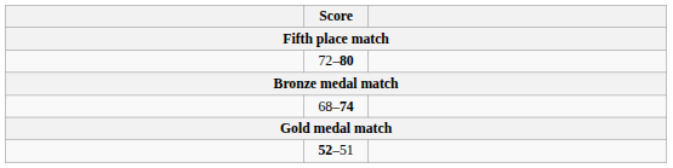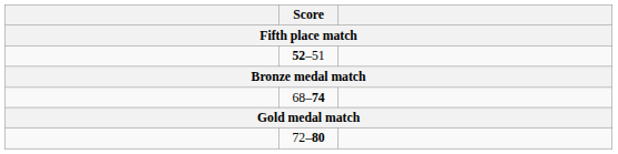 <table class="wikitable" style="text-align: left; ">
 <tr>
 <th align="right" width="330"></th>
 <th width="65">Score</th>
 <th align="left" width="330"></th>
 </tr>
 <tr>
 <th colspan=3>Fifth place match</th>
 </tr>
 <tr>
+<td><strong></strong></td>
+<td align="center"><strong>52</strong>–51</td>
 <td></td>
-<td align="center">72–<strong>80</strong></td>
-<td><strong></strong></td>
 </tr>
 <tr>
 <th colspan=3>Bronze medal match</th>
 </tr>
 <tr>
 <td></td>
 <td align="center">68–<strong>74</strong></td>
 <td><strong></strong></td>
 </tr>
 <tr>
 <th colspan=3>Gold medal match</th>
 </tr>
 <tr>
+<td></td>
+<td align="center">72–<strong>80</strong></td>
 <td><strong></strong></td>
-<td align="center"><strong>52</strong>–51</td>
-<td></td>
 </tr>
 </table>
